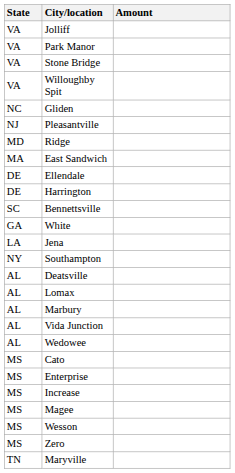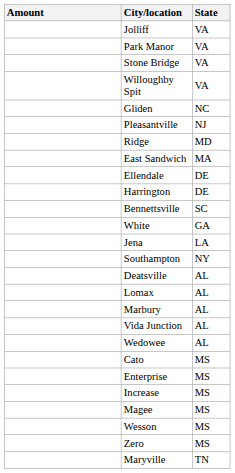 <table class="wikitable sortable collapsible" style="background-color:white;">
 <tr>
+<th style="text-align:left; width:170px;">Amount</th>
+<th style="text-align:left; width:100px;">City/location</th>
 <th style="text-align:left; width:50px;" class="sortable">State</th>
-<th style="text-align:left; width:100px;">City/location</th>
-<th style="text-align:left; width:170px;">Amount</th>
 </tr>
 <tr>
+<td></td>
+<td>Jolliff</td>
 <td>VA</td>
-<td>Jolliff</td>
-<td></td>
 </tr>
 <tr>
+<td></td>
+<td>Park Manor</td>
 <td>VA</td>
-<td>Park Manor</td>
-<td></td>
 </tr>
 <tr>
+<td></td>
+<td>Stone Bridge</td>
 <td>VA</td>
-<td>Stone Bridge</td>
-<td></td>
 </tr>
 <tr>
+<td></td>
+<td>Willoughby Spit</td>
 <td>VA</td>
-<td>Willoughby Spit</td>
-<td></td>
 </tr>
 <tr>
+<td></td>
+<td>Gliden</td>
 <td>NC</td>
-<td>Gliden</td>
-<td></td>
 </tr>
 <tr>
+<td></td>
+<td>Pleasantville</td>
 <td>NJ</td>
-<td>Pleasantville</td>
-<td></td>
 </tr>
 <tr>
+<td></td>
+<td>Ridge</td>
 <td>MD</td>
-<td>Ridge</td>
-<td></td>
 </tr>
 <tr>
+<td></td>
+<td>East Sandwich</td>
 <td>MA</td>
-<td>East Sandwich</td>
-<td></td>
 </tr>
 <tr>
+<td></td>
+<td>Ellendale</td>
 <td>DE</td>
-<td>Ellendale</td>
-<td></td>
 </tr>
 <tr>
+<td></td>
+<td>Harrington</td>
 <td>DE</td>
-<td>Harrington</td>
-<td></td>
 </tr>
 <tr>
+<td></td>
+<td>Bennettsville</td>
 <td>SC</td>
-<td>Bennettsville</td>
-<td></td>
 </tr>
 <tr>
+<td></td>
+<td>White</td>
 <td>GA</td>
-<td>White</td>
-<td></td>
 </tr>
 <tr>
+<td></td>
+<td>Jena</td>
 <td>LA</td>
-<td>Jena</td>
-<td></td>
 </tr>
 <tr>
+<td></td>
+<td>Southampton</td>
 <td>NY</td>
-<td>Southampton</td>
-<td></td>
 </tr>
 <tr>
+<td></td>
+<td>Deatsville</td>
 <td>AL</td>
-<td>Deatsville</td>
-<td></td>
 </tr>
 <tr>
+<td></td>
+<td>Lomax</td>
 <td>AL</td>
-<td>Lomax</td>
-<td></td>
 </tr>
 <tr>
+<td></td>
+<td>Marbury</td>
 <td>AL</td>
-<td>Marbury</td>
-<td></td>
 </tr>
 <tr>
+<td></td>
+<td>Vida Junction</td>
 <td>AL</td>
-<td>Vida Junction</td>
-<td></td>
 </tr>
 <tr>
+<td></td>
+<td>Wedowee</td>
 <td>AL</td>
-<td>Wedowee</td>
-<td></td>
 </tr>
 <tr>
+<td></td>
+<td>Cato</td>
 <td>MS</td>
-<td>Cato</td>
-<td></td>
 </tr>
 <tr>
+<td></td>
+<td>Enterprise</td>
 <td>MS</td>
-<td>Enterprise</td>
-<td></td>
 </tr>
 <tr>
+<td></td>
+<td>Increase</td>
 <td>MS</td>
-<td>Increase</td>
-<td></td>
 </tr>
 <tr>
+<td></td>
+<td>Magee</td>
 <td>MS</td>
-<td>Magee</td>
-<td></td>
 </tr>
 <tr>
+<td></td>
+<td>Wesson</td>
 <td>MS</td>
-<td>Wesson</td>
-<td></td>
 </tr>
 <tr>
+<td></td>
+<td>Zero</td>
 <td>MS</td>
-<td>Zero</td>
-<td></td>
 </tr>
 <tr>
+<td></td>
+<td>Maryville</td>
 <td>TN</td>
-<td>Maryville</td>
-<td></td>
 </tr>
 </table>
